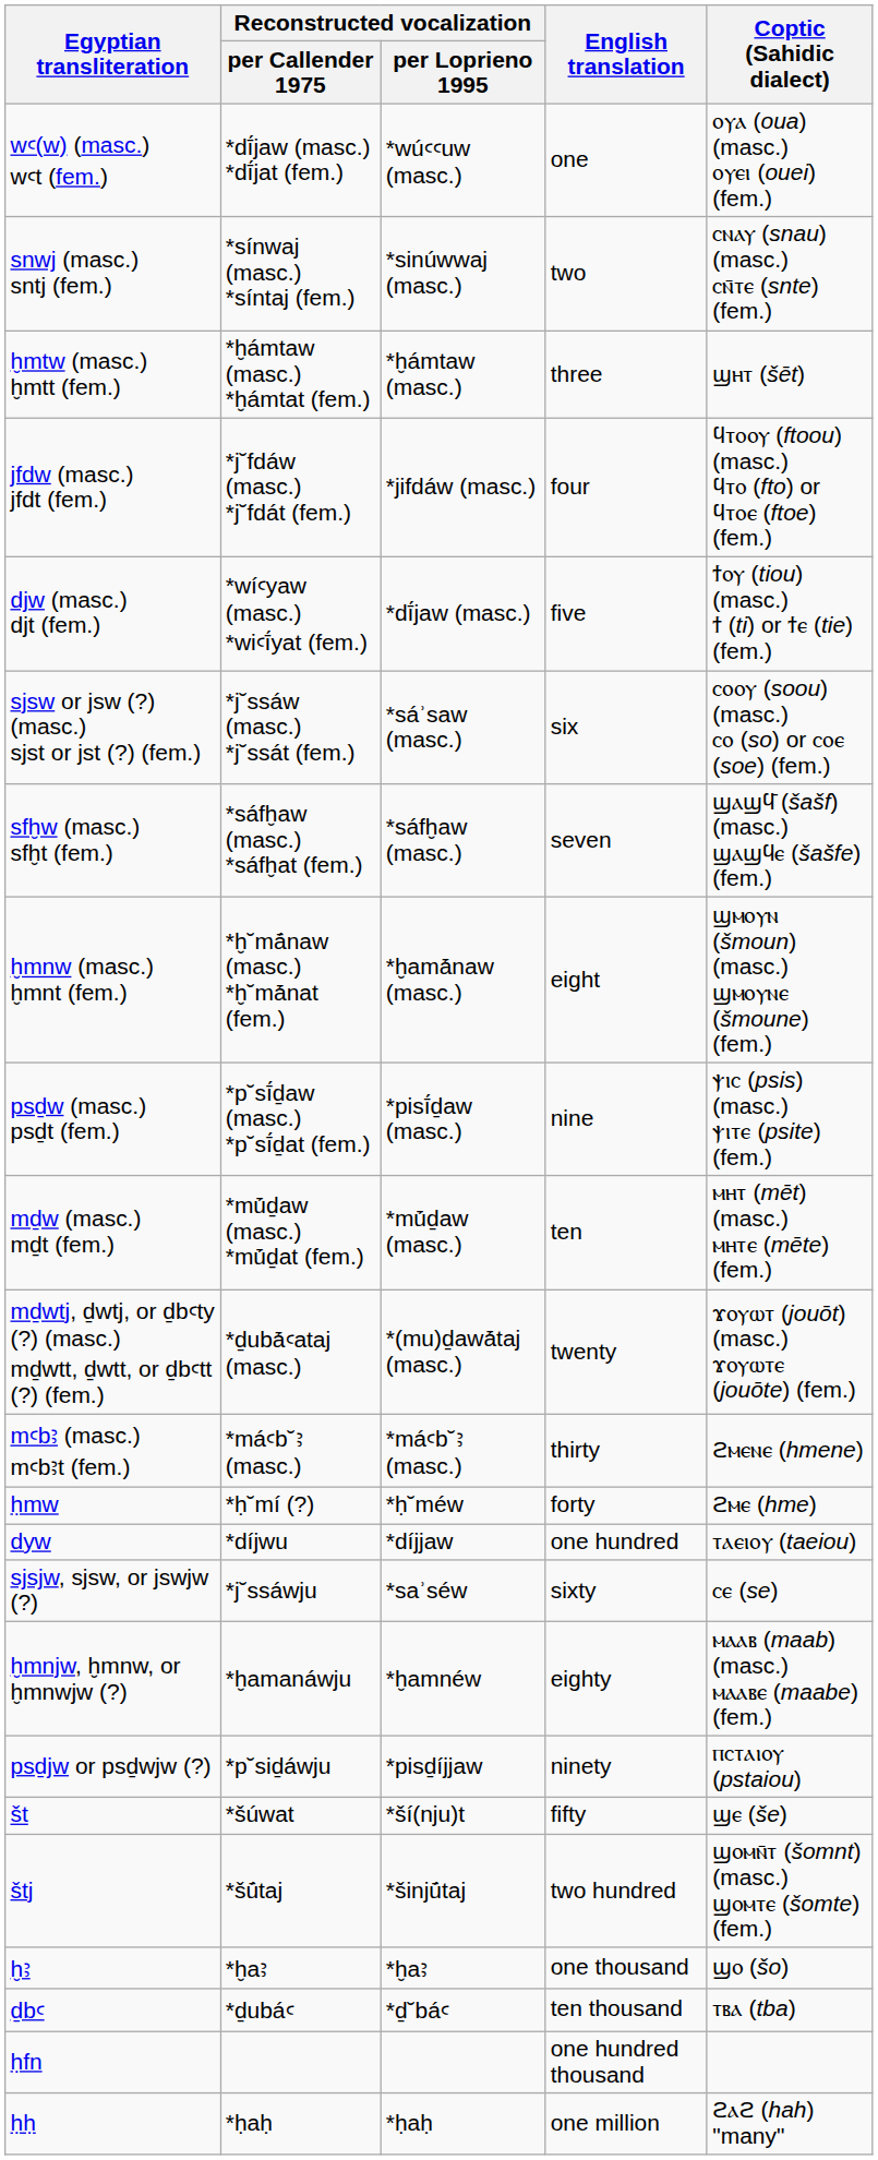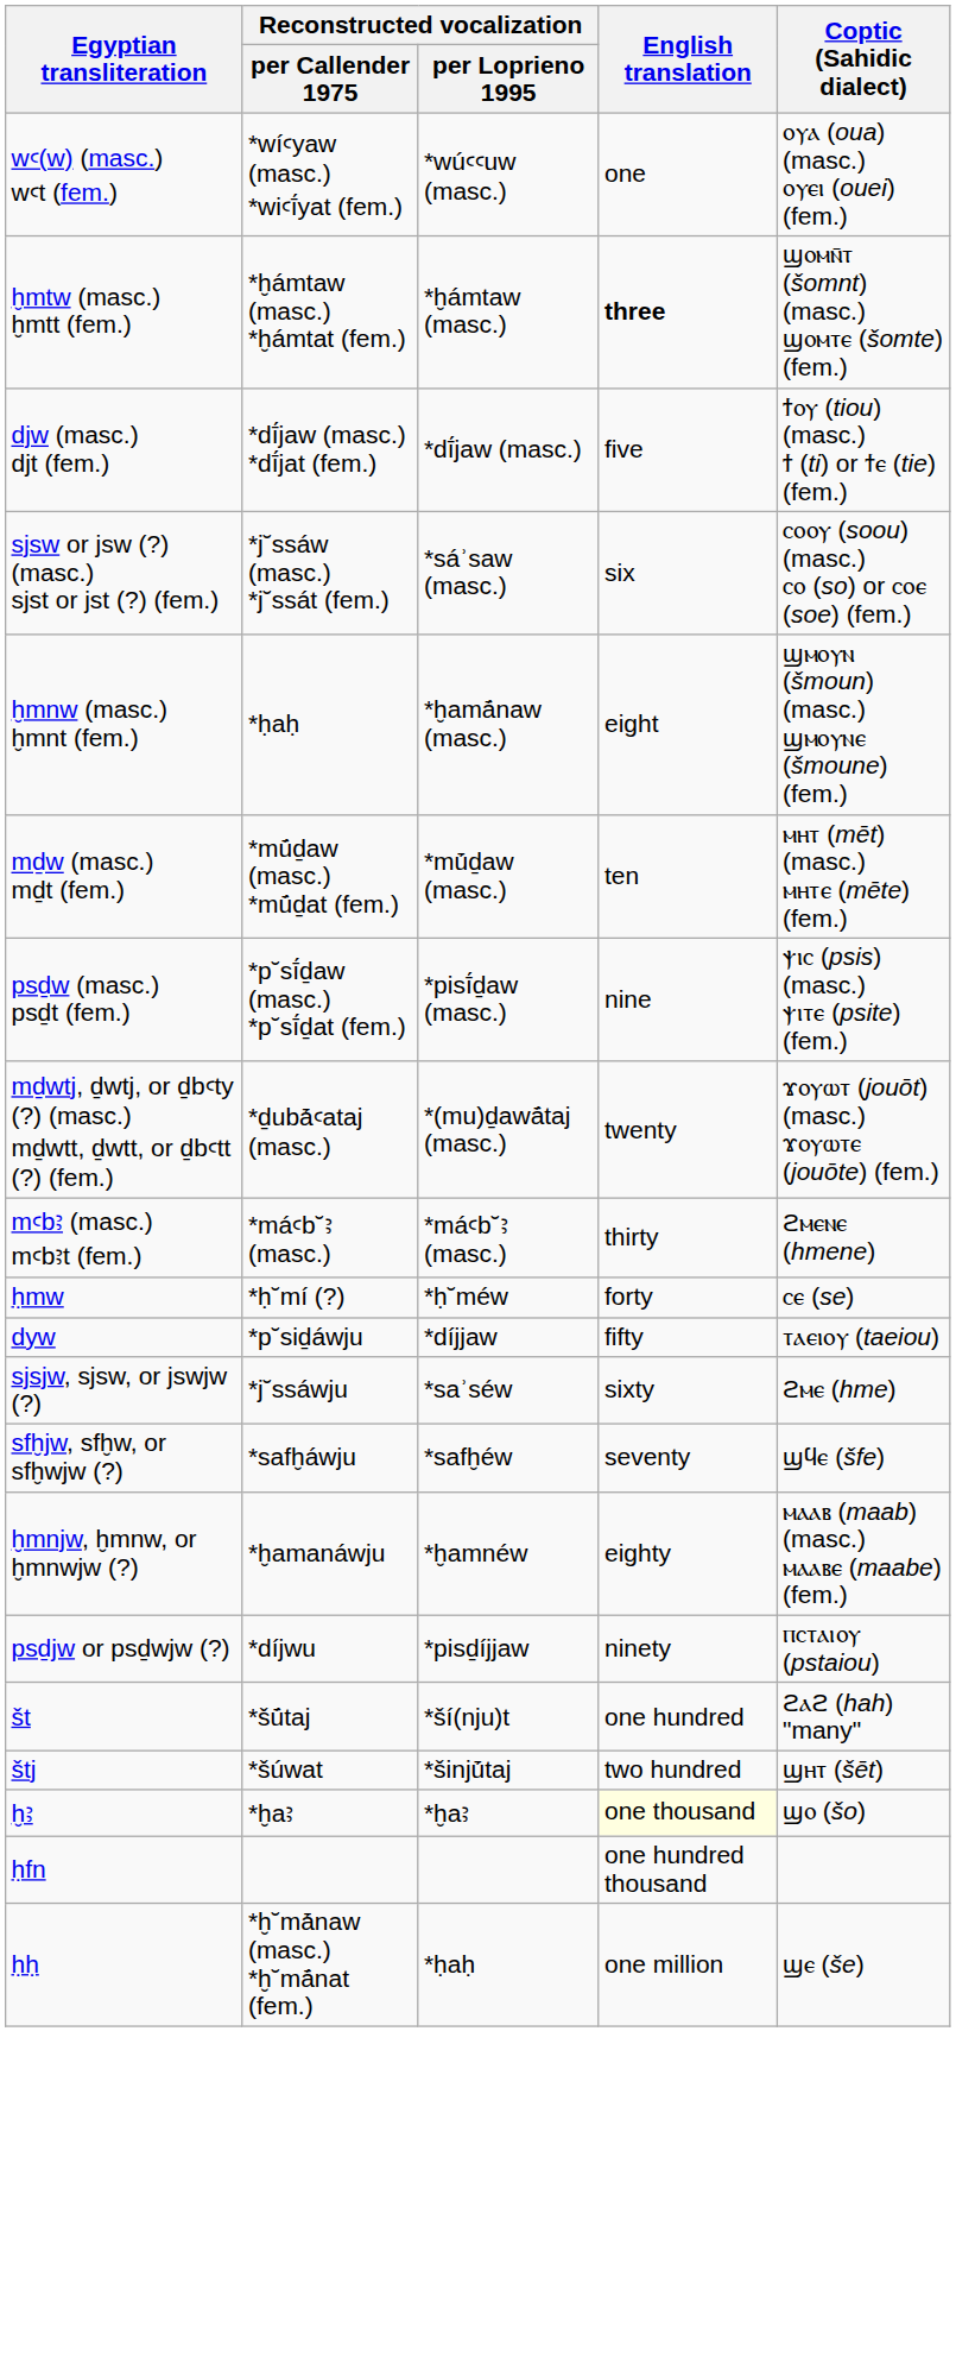 <table class="wikitable">
 <tr>
 <th rowspan="2"><a href='#'>Egyptian</a> <a href='#'>transliteration</a></th>
 <th colspan="2">Reconstructed vocalization</th>
 <th rowspan="2"><a href='#'>English</a> <a href='#'>translation</a></th>
 <th rowspan="2"><a href='#'>Coptic</a> (Sahidic dialect)</th>
 </tr>
 <tr>
 <th>per Callender 1975</th>
 <th>per Loprieno 1995</th>
 </tr>
 <tr>
 <td><a href='#'>wꜥ(w)</a> (<a href='#'>masc.</a>)<br>wꜥt (<a href='#'>fem.</a>)</td>
-<td>*dī́jaw (masc.)<br>*dī́jat (fem.)</td>
+<td>*wíꜥyaw (masc.)<br>*wiꜥī́yat (fem.)</td>
 <td>*wúꜥꜥuw (masc.)</td>
 <td>one</td>
 <td>ⲟⲩⲁ (<em>oua</em>) (masc.)<br>ⲟⲩⲉⲓ (<em>ouei</em>) (fem.)</td>
 </tr>
 <tr>
-<td><a href='#'>snwj</a> (masc.)<br>sntj (fem.)</td>
-<td>*sínwaj (masc.)<br>*síntaj (fem.)</td>
-<td>*sinúwwaj (masc.)</td>
-<td>two</td>
-<td>ⲥⲛⲁⲩ (<em>snau</em>) (masc.)<br>ⲥⲛ̄ⲧⲉ (<em>snte</em>) (fem.)</td>
-</tr>
-<tr>
 <td><a href='#'>ḫmtw</a> (masc.)<br>ḫmtt (fem.)</td>
 <td>*ḫámtaw (masc.)<br>*ḫámtat (fem.)</td>
 <td>*ḫámtaw (masc.)</td>
-<td>three</td>
-<td>ϣⲏⲧ (<em>šēt</em>)</td>
-</tr>
-<tr>
-<td><a href='#'>jfdw</a> (masc.)<br>jfdt (fem.)</td>
-<td>*j˘fdáw (masc.)<br>*j˘fdát (fem.)</td>
-<td>*jifdáw (masc.)</td>
-<td>four</td>
-<td>ϥⲧⲟⲟⲩ (<em>ftoou</em>) (masc.)<br>ϥⲧⲟ (<em>fto</em>) or ϥⲧⲟⲉ (<em>ftoe</em>) (fem.)</td>
+<td><strong>three</strong></td>
+<td>ϣⲟⲙⲛ̄ⲧ (<em>šomnt</em>) (masc.)<br>ϣⲟⲙⲧⲉ (<em>šomte</em>) (fem.)</td>
 </tr>
 <tr>
 <td><a href='#'>djw</a> (masc.)<br>djt (fem.)</td>
-<td>*wíꜥyaw (masc.)<br>*wiꜥī́yat (fem.)</td>
+<td>*dī́jaw (masc.)<br>*dī́jat (fem.)</td>
 <td>*dī́jaw (masc.)</td>
 <td>five</td>
 <td>ϯⲟⲩ (<em>tiou</em>) (masc.)<br>ϯ (<em>ti</em>) or ϯⲉ (<em>tie</em>) (fem.)</td>
 </tr>
 <tr>
 <td><a href='#'>sjsw</a> or jsw (?) (masc.)<br>sjst or jst (?) (fem.)</td>
 <td>*j˘ssáw (masc.)<br>*j˘ssát (fem.)</td>
 <td>*sáʾsaw (masc.)</td>
 <td>six</td>
 <td>ⲥⲟⲟⲩ (<em>soou</em>) (masc.)<br>ⲥⲟ (<em>so</em>) or ⲥⲟⲉ (<em>soe</em>) (fem.)</td>
 </tr>
 <tr>
-<td><a href='#'>sfḫw</a> (masc.)<br>sfḫt (fem.)</td>
-<td>*sáfḫaw (masc.)<br>*sáfḫat (fem.)</td>
-<td>*sáfḫaw (masc.)</td>
-<td>seven</td>
-<td>ϣⲁϣϥ̄ (<em>šašf</em>) (masc.)<br>ϣⲁϣϥⲉ (<em>šašfe</em>) (fem.)</td>
-</tr>
-<tr>
 <td><a href='#'>ḫmnw</a> (masc.)<br>ḫmnt (fem.)</td>
-<td>*ḫ˘mā́naw (masc.)<br>*ḫ˘mā́nat (fem.)</td>
+<td>*ḥaḥ</td>
 <td>*ḫamā́naw (masc.)</td>
 <td>eight</td>
 <td>ϣⲙⲟⲩⲛ (<em>šmoun</em>) (masc.)<br>ϣⲙⲟⲩⲛⲉ (<em>šmoune</em>) (fem.)</td>
+</tr>
+<tr>
+<td><a href='#'>mḏw</a> (masc.)<br>mḏt (fem.)</td>
+<td>*mū́ḏaw (masc.)<br>*mū́ḏat (fem.)</td>
+<td>*mū́ḏaw (masc.)</td>
+<td>ten</td>
+<td>ⲙⲏⲧ (<em>mēt</em>) (masc.)<br>ⲙⲏⲧⲉ (<em>mēte</em>) (fem.)</td>
 </tr>
 <tr>
 <td><a href='#'>psḏw</a> (masc.)<br>psḏt (fem.)</td>
 <td>*p˘sī́ḏaw (masc.)<br>*p˘sī́ḏat (fem.)</td>
 <td>*pisī́ḏaw (masc.)</td>
 <td>nine</td>
 <td>ⲯⲓⲥ (<em>psis</em>) (masc.)<br>ⲯⲓⲧⲉ (<em>psite</em>) (fem.)</td>
-</tr>
-<tr>
-<td><a href='#'>mḏw</a> (masc.)<br>mḏt (fem.)</td>
-<td>*mū́ḏaw (masc.)<br>*mū́ḏat (fem.)</td>
-<td>*mū́ḏaw (masc.)</td>
-<td>ten</td>
-<td>ⲙⲏⲧ (<em>mēt</em>) (masc.)<br>ⲙⲏⲧⲉ (<em>mēte</em>) (fem.)</td>
 </tr>
 <tr>
 <td><a href='#'>mḏwtj</a>, ḏwtj, or ḏbꜥty (?) (masc.)<br>mḏwtt, ḏwtt, or ḏbꜥtt (?) (fem.)</td>
 <td>*ḏubā́ꜥataj (masc.)</td>
 <td>*(mu)ḏawā́taj (masc.)</td>
 <td>twenty</td>
 <td>ϫⲟⲩⲱⲧ (<em>jouōt</em>) (masc.)<br>ϫⲟⲩⲱⲧⲉ (<em>jouōte</em>) (fem.)</td>
 </tr>
 <tr>
 <td><a href='#'>mꜥbꜣ</a> (masc.)<br>mꜥbꜣt (fem.)</td>
 <td>*máꜥb˘ꜣ (masc.)</td>
 <td>*máꜥb˘ꜣ (masc.)</td>
 <td>thirty</td>
 <td>ϩⲙⲉⲛⲉ (<em>hmene</em>)</td>
 </tr>
 <tr>
 <td><a href='#'>ḥmw</a></td>
 <td>*ḥ˘mí (?)</td>
 <td>*ḥ˘méw</td>
 <td>forty</td>
-<td>ϩⲙⲉ (<em>hme</em>)</td>
+<td>ⲥⲉ (<em>se</em>)</td>
 </tr>
 <tr>
 <td><a href='#'>dyw</a></td>
-<td>*díjwu</td>
+<td>*p˘siḏáwju</td>
 <td>*díjjaw</td>
-<td>one hundred</td>
+<td>fifty</td>
 <td>ⲧⲁⲉⲓⲟⲩ (<em>taeiou</em>)</td>
 </tr>
 <tr>
 <td><a href='#'>sjsjw</a>, sjsw, or jswjw (?)</td>
 <td>*j˘ssáwju</td>
 <td>*saʾséw</td>
 <td>sixty</td>
-<td>ⲥⲉ (<em>se</em>)</td>
+<td>ϩⲙⲉ (<em>hme</em>)</td>
+</tr>
+<tr>
+<td><a href='#'>sfḫjw</a>, sfḫw, or sfḫwjw (?)</td>
+<td>*safḫáwju</td>
+<td>*safḫéw</td>
+<td>seventy</td>
+<td>ϣϥⲉ (<em>šfe</em>)</td>
 </tr>
 <tr>
 <td><a href='#'>ḫmnjw</a>, ḫmnw, or ḫmnwjw (?)</td>
 <td>*ḫamanáwju</td>
 <td>*ḫamnéw</td>
 <td>eighty</td>
 <td>ⲙⲁⲁⲃ (<em>maab</em>) (masc.)<br>ⲙⲁⲁⲃⲉ (<em>maabe</em>) (fem.)</td>
 </tr>
 <tr>
 <td><a href='#'>psḏjw</a> or psḏwjw (?)</td>
-<td>*p˘siḏáwju</td>
+<td>*díjwu</td>
 <td>*pisḏíjjaw</td>
 <td>ninety</td>
 <td>ⲡⲥⲧⲁⲓⲟⲩ (<em>pstaiou</em>)</td>
 </tr>
 <tr>
 <td><a href='#'>št</a></td>
-<td>*šúwat</td>
+<td>*šū́taj</td>
 <td>*ší(nju)t</td>
-<td>fifty</td>
-<td>ϣⲉ (<em>še</em>)</td>
+<td>one hundred</td>
+<td>ϩⲁϩ (<em>hah</em>) "many"</td>
 </tr>
 <tr>
 <td><a href='#'>štj</a></td>
-<td>*šū́taj</td>
+<td>*šúwat</td>
 <td>*šinjū́taj</td>
 <td>two hundred</td>
-<td>ϣⲟⲙⲛ̄ⲧ (<em>šomnt</em>) (masc.)<br>ϣⲟⲙⲧⲉ (<em>šomte</em>) (fem.)</td>
+<td>ϣⲏⲧ (<em>šēt</em>)</td>
 </tr>
 <tr>
 <td><a href='#'>ḫꜣ</a></td>
 <td>*ḫaꜣ</td>
 <td>*ḫaꜣ</td>
-<td>one thousand</td>
+<td style="background: lightyellow;">one thousand</td>
 <td>ϣⲟ (<em>šo</em>)</td>
-</tr>
-<tr>
-<td><a href='#'>ḏbꜥ</a></td>
-<td>*ḏubáꜥ</td>
-<td>*ḏ˘báꜥ</td>
-<td>ten thousand</td>
-<td>ⲧⲃⲁ (<em>tba</em>)</td>
 </tr>
 <tr>
 <td><a href='#'>ḥfn</a></td>
 <td></td>
 <td></td>
 <td>one hundred thousand</td>
 <td></td>
 </tr>
 <tr>
 <td><a href='#'>ḥḥ</a></td>
-<td>*ḥaḥ</td>
+<td>*ḫ˘mā́naw (masc.)<br>*ḫ˘mā́nat (fem.)</td>
 <td>*ḥaḥ</td>
 <td>one million</td>
-<td>ϩⲁϩ (<em>hah</em>) "many"</td>
+<td>ϣⲉ (<em>še</em>)</td>
 </tr>
 </table>
